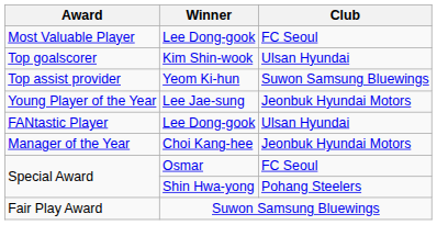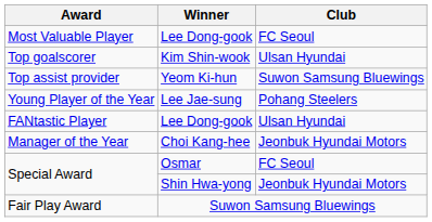 <table class="wikitable">
 <tr>
 <th>Award</th>
 <th>Winner</th>
 <th>Club</th>
 </tr>
 <tr>
 <td><a href='#'>Most Valuable Player</a></td>
 <td> <a href='#'>Lee Dong-gook</a></td>
 <td><a href='#'>FC Seoul</a></td>
 </tr>
 <tr>
 <td><a href='#'>Top goalscorer</a></td>
 <td> <a href='#'>Kim Shin-wook</a></td>
 <td><a href='#'>Ulsan Hyundai</a></td>
 </tr>
 <tr>
 <td><a href='#'>Top assist provider</a></td>
 <td> <a href='#'>Yeom Ki-hun</a></td>
 <td><a href='#'>Suwon Samsung Bluewings</a></td>
 </tr>
 <tr>
 <td><a href='#'>Young Player of the Year</a></td>
 <td> <a href='#'>Lee Jae-sung</a></td>
-<td><a href='#'>Jeonbuk Hyundai Motors</a></td>
+<td><a href='#'>Pohang Steelers</a></td>
 </tr>
 <tr>
 <td><a href='#'>FANtastic Player</a></td>
 <td> <a href='#'>Lee Dong-gook</a></td>
 <td><a href='#'>Ulsan Hyundai</a></td>
 </tr>
 <tr>
 <td><a href='#'>Manager of the Year</a></td>
 <td> <a href='#'>Choi Kang-hee</a></td>
 <td><a href='#'>Jeonbuk Hyundai Motors</a></td>
 </tr>
 <tr>
 <td rowspan="2">Special Award</td>
 <td> <a href='#'>Osmar</a></td>
 <td><a href='#'>FC Seoul</a></td>
 </tr>
 <tr>
 <td> <a href='#'>Shin Hwa-yong</a></td>
-<td><a href='#'>Pohang Steelers</a></td>
+<td><a href='#'>Jeonbuk Hyundai Motors</a></td>
 </tr>
 <tr>
 <td>Fair Play Award</td>
 <td colspan="2" align="center"><a href='#'>Suwon Samsung Bluewings</a></td>
 </tr>
 </table>
